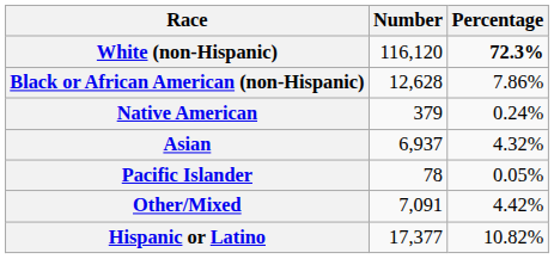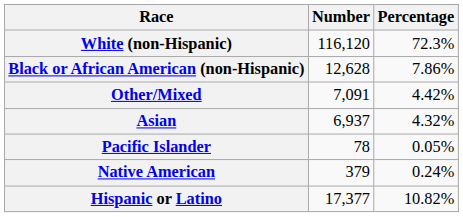 <table class="wikitable" style="text-align:right">
 <tr>
 <th scope="col">Race</th>
 <th scope="col">Number</th>
 <th scope="col">Percentage</th>
 </tr>
 <tr>
 <th scope="row"><a href='#'>White</a> (non-Hispanic)</th>
 <td>116,120</td>
-<td><strong>72.3%</strong></td>
+<td>72.3%</td>
 </tr>
 <tr>
 <th scope="row"><a href='#'>Black or African American</a> (non-Hispanic)</th>
 <td>12,628</td>
 <td>7.86%</td>
 </tr>
 <tr>
-<th scope="row"><a href='#'>Native American</a></th>
-<td>379</td>
-<td>0.24%</td>
+<th scope="row"><a href='#'>Other/Mixed</a></th>
+<td>7,091</td>
+<td>4.42%</td>
 </tr>
 <tr>
 <th scope="row"><a href='#'>Asian</a></th>
 <td>6,937</td>
 <td>4.32%</td>
 </tr>
 <tr>
 <th scope="row"><a href='#'>Pacific Islander</a></th>
 <td>78</td>
 <td>0.05%</td>
 </tr>
 <tr>
-<th scope="row"><a href='#'>Other/Mixed</a></th>
-<td>7,091</td>
-<td>4.42%</td>
+<th scope="row"><a href='#'>Native American</a></th>
+<td>379</td>
+<td>0.24%</td>
 </tr>
 <tr>
 <th scope="row"><a href='#'>Hispanic</a> or <a href='#'>Latino</a></th>
 <td>17,377</td>
 <td>10.82%</td>
 </tr>
 </table>
